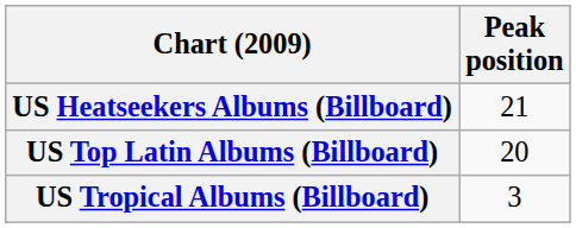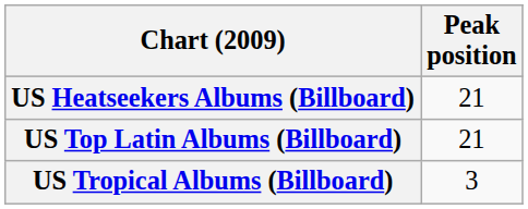 <table class="wikitable sortable plainrowheaders" style="text-align:center">
 <tr>
 <th scope="col">Chart (2009)</th>
 <th scope="col">Peak<br>position</th>
 </tr>
 <tr>
 <th scope="row">US <a href='#'>Heatseekers Albums</a> (<a href='#'>Billboard</a>)</th>
 <td align=center>21</td>
 </tr>
 <tr>
 <th scope="row">US <a href='#'>Top Latin Albums</a> (<a href='#'>Billboard</a>)</th>
-<td align=center>20</td>
+<td align=center>21</td>
 </tr>
 <tr>
 <th scope="row">US <a href='#'>Tropical Albums</a> (<a href='#'>Billboard</a>)</th>
 <td align=center>3</td>
 </tr>
 </table>
